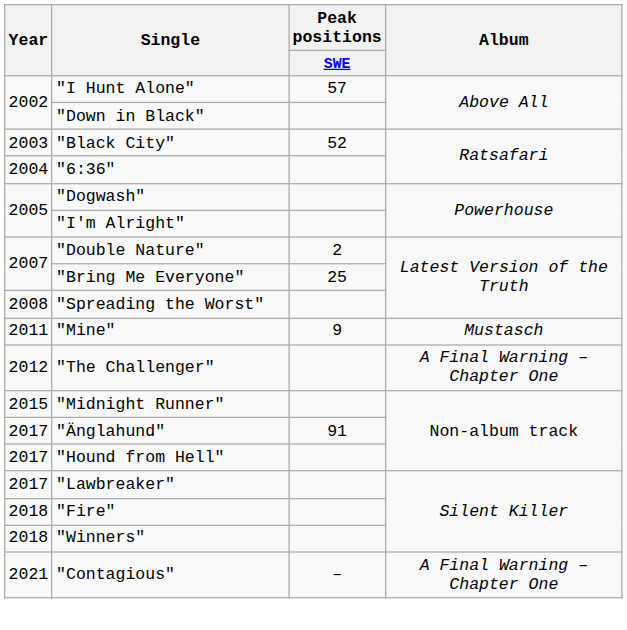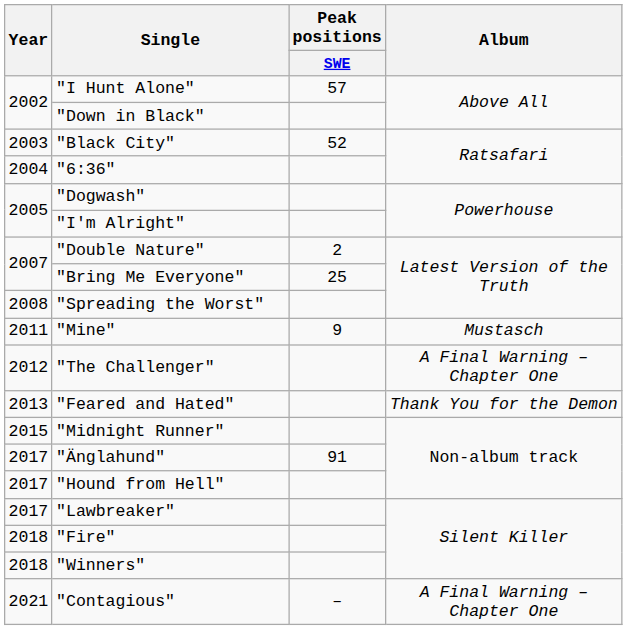 <table class="wikitable">
 <tr>
 <th rowspan="2" style="text-align:center; width:10px;">Year</th>
 <th rowspan="2" style="text-align:center; width:180px;">Single</th>
 <th style="text-align:center; width:20px;">Peak positions</th>
 <th rowspan="2" style="text-align:center; width:180px;">Album</th>
 </tr>
 <tr>
 <th scope="col" style="width:3em;font-size:90%;"><a href='#'>SWE</a><br></th>
 </tr>
 <tr>
 <td style="text-align:center;" rowspan=2>2002</td>
 <td>"I Hunt Alone"</td>
 <td style="text-align:center;">57</td>
 <td style="text-align:center;" rowspan=2><em>Above All</em></td>
 </tr>
 <tr>
 <td>"Down in Black"</td>
 <td style="text-align:center;"></td>
 </tr>
 <tr>
 <td style="text-align:center;">2003</td>
 <td>"Black City"</td>
 <td style="text-align:center;">52</td>
 <td style="text-align:center;" rowspan=2><em>Ratsafari</em></td>
 </tr>
 <tr>
 <td style="text-align:center;">2004</td>
 <td>"6:36"</td>
 <td style="text-align:center;"></td>
 </tr>
 <tr>
 <td style="text-align:center;" rowspan=2>2005</td>
 <td>"Dogwash"</td>
 <td style="text-align:center;"></td>
 <td style="text-align:center;" rowspan=2><em>Powerhouse</em></td>
 </tr>
 <tr>
 <td>"I'm Alright"</td>
 <td style="text-align:center;"></td>
 </tr>
 <tr>
 <td style="text-align:center;" rowspan=2>2007</td>
 <td>"Double Nature"</td>
 <td style="text-align:center;">2</td>
 <td style="text-align:center;" rowspan=3><em>Latest Version of the Truth</em></td>
 </tr>
 <tr>
 <td>"Bring Me Everyone"</td>
 <td style="text-align:center;">25</td>
 </tr>
 <tr>
 <td style="text-align:center;">2008</td>
 <td>"Spreading the Worst"</td>
 <td style="text-align:center;"></td>
 </tr>
 <tr>
 <td style="text-align:center;">2011</td>
 <td>"Mine"</td>
 <td style="text-align:center;">9</td>
 <td style="text-align:center;"><em>Mustasch</em></td>
 </tr>
 <tr>
 <td style="text-align:center;">2012</td>
 <td>"The Challenger"</td>
 <td style="text-align:center;"></td>
 <td style="text-align:center;"><em>A Final Warning – Chapter One</em></td>
 </tr>
 <tr>
+<td style="text-align:center;">2013</td>
+<td>"Feared and Hated"</td>
+<td style="text-align:center;"></td>
+<td style="text-align:center;"><em>Thank You for the Demon</em></td>
+</tr>
+<tr>
 <td style="text-align:center;">2015</td>
 <td>"Midnight Runner"</td>
 <td style="text-align:center;"></td>
 <td style="text-align:center;" rowspan=3>Non-album track</td>
 </tr>
 <tr>
 <td style="text-align:center;">2017</td>
 <td>"Änglahund"</td>
 <td style="text-align:center;">91<br></td>
 </tr>
 <tr>
 <td style="text-align:center;">2017</td>
 <td>"Hound from Hell"</td>
 <td style="text-align:center;"></td>
 </tr>
 <tr>
 <td style="text-align:center;">2017</td>
 <td>"Lawbreaker"</td>
 <td style="text-align:center;"></td>
 <td style="text-align:center;" rowspan=3><em>Silent Killer</em></td>
 </tr>
 <tr>
 <td style="text-align:center;">2018</td>
 <td>"Fire"</td>
 <td style="text-align:center;"></td>
 </tr>
 <tr>
 <td style="text-align:center;">2018</td>
 <td>"Winners"</td>
 <td style="text-align:center;"></td>
 </tr>
 <tr>
 <td style="text-align:center;">2021</td>
 <td>"Contagious"</td>
 <td style="text-align:center;">–</td>
 <td style="text-align:center;"><em>A Final Warning – Chapter One</em></td>
 </tr>
 </table>
